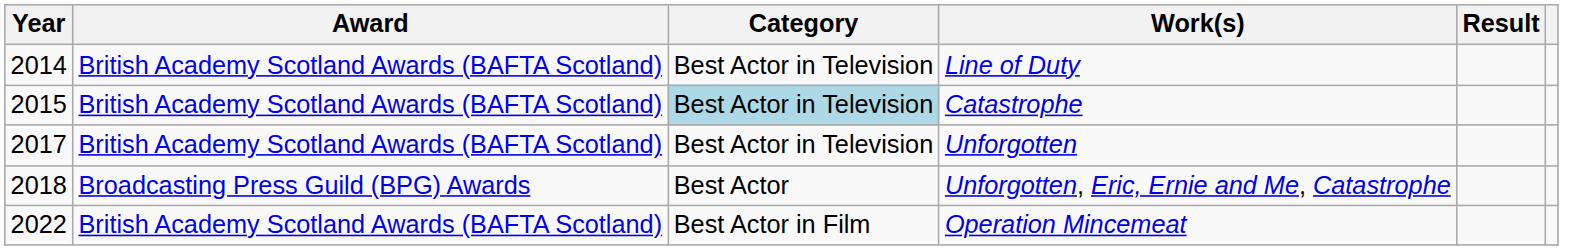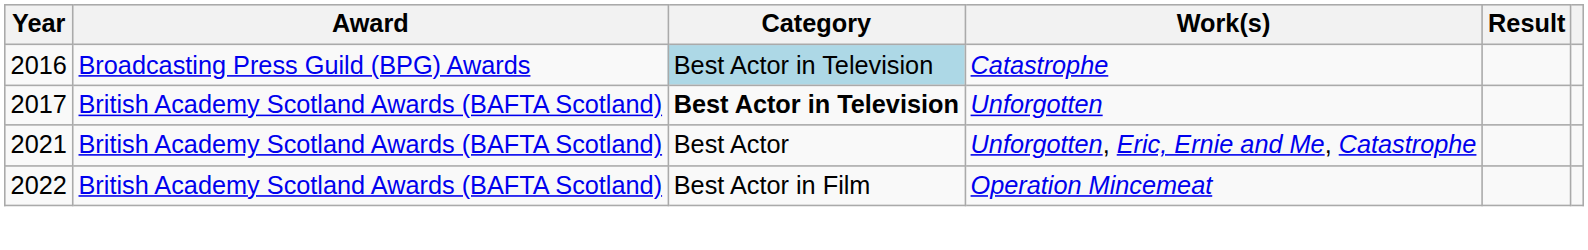 <table class="wikitable">
 <tr>
 <th>Year</th>
 <th>Award</th>
 <th>Category</th>
 <th>Work(s)</th>
 <th>Result</th>
 <th></th>
 </tr>
 <tr>
-<td>2014</td>
-<td><a href='#'>British Academy Scotland Awards (BAFTA Scotland)</a></td>
-<td>Best Actor in Television</td>
-<td><em><a href='#'>Line of Duty</a></em></td>
-<td></td>
-<td style="text-align:center;"></td>
-</tr>
-<tr>
-<td>2015</td>
-<td><a href='#'>British Academy Scotland Awards (BAFTA Scotland)</a></td>
+<td>2016</td>
+<td><a href='#'>Broadcasting Press Guild (BPG) Awards</a></td>
 <td style="background: lightblue;">Best Actor in Television</td>
 <td><em><a href='#'>Catastrophe</a></em></td>
 <td></td>
 <td style="text-align:center;"></td>
 </tr>
 <tr>
 <td>2017</td>
 <td><a href='#'>British Academy Scotland Awards (BAFTA Scotland)</a></td>
-<td>Best Actor in Television</td>
+<td><strong>Best Actor in Television</strong></td>
 <td><em><a href='#'>Unforgotten</a></em></td>
 <td></td>
 <td style="text-align:center;"></td>
 </tr>
 <tr>
-<td>2018</td>
-<td><a href='#'>Broadcasting Press Guild (BPG) Awards</a></td>
+<td>2021</td>
+<td><a href='#'>British Academy Scotland Awards (BAFTA Scotland)</a></td>
 <td>Best Actor</td>
 <td><em><a href='#'>Unforgotten</a></em>, <em><a href='#'>Eric, Ernie and Me</a></em>, <em><a href='#'>Catastrophe</a></em></td>
 <td></td>
 <td style="text-align:center;"></td>
 </tr>
 <tr>
 <td>2022</td>
 <td><a href='#'>British Academy Scotland Awards (BAFTA Scotland)</a></td>
 <td>Best Actor in Film</td>
 <td><em><a href='#'>Operation Mincemeat</a></em></td>
 <td></td>
 <td style="text-align:center;"></td>
 </tr>
 </table>
